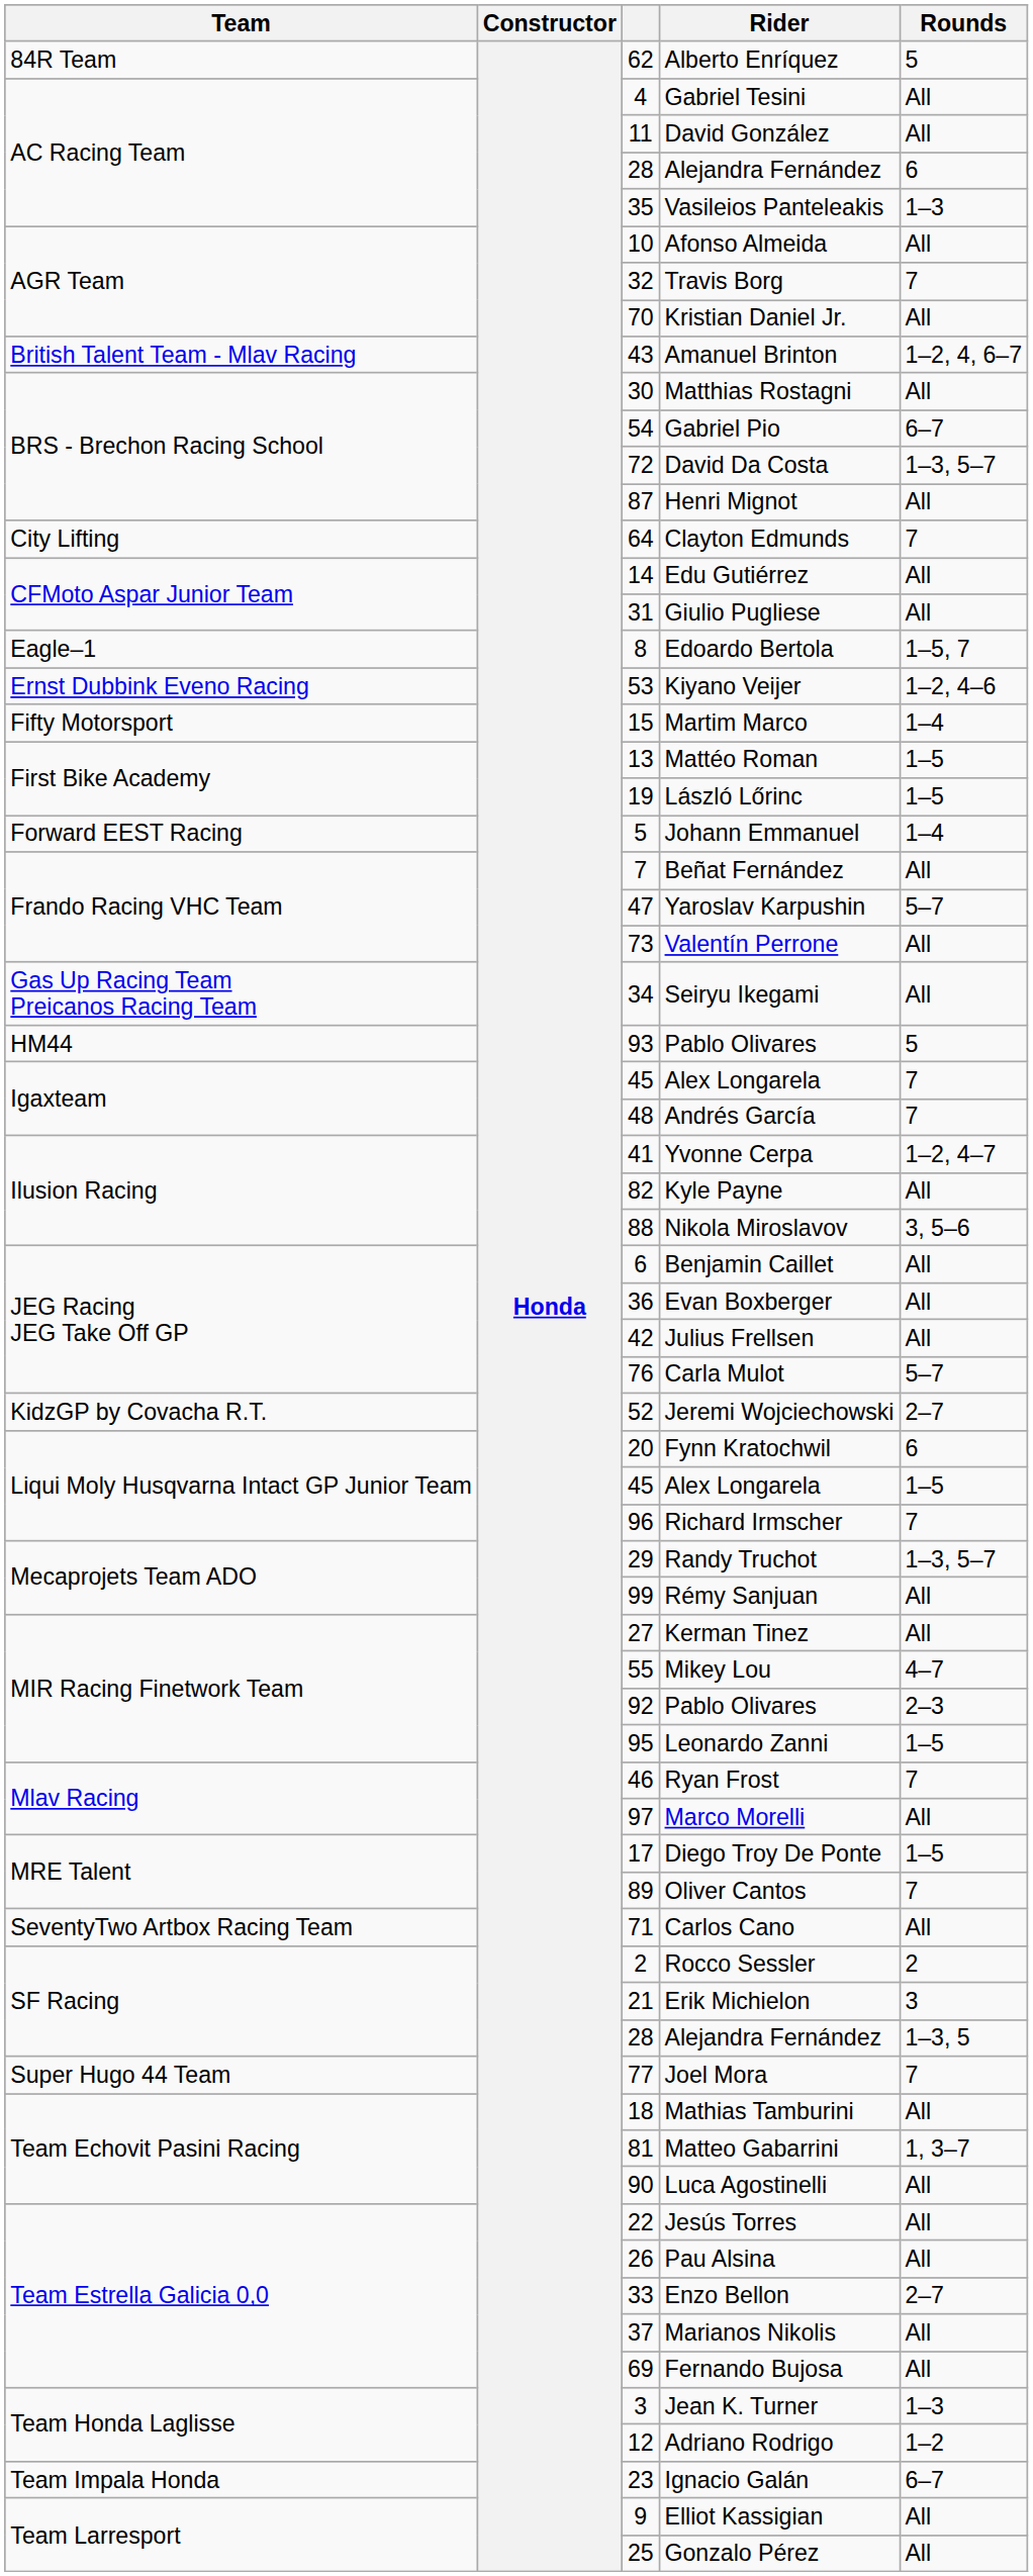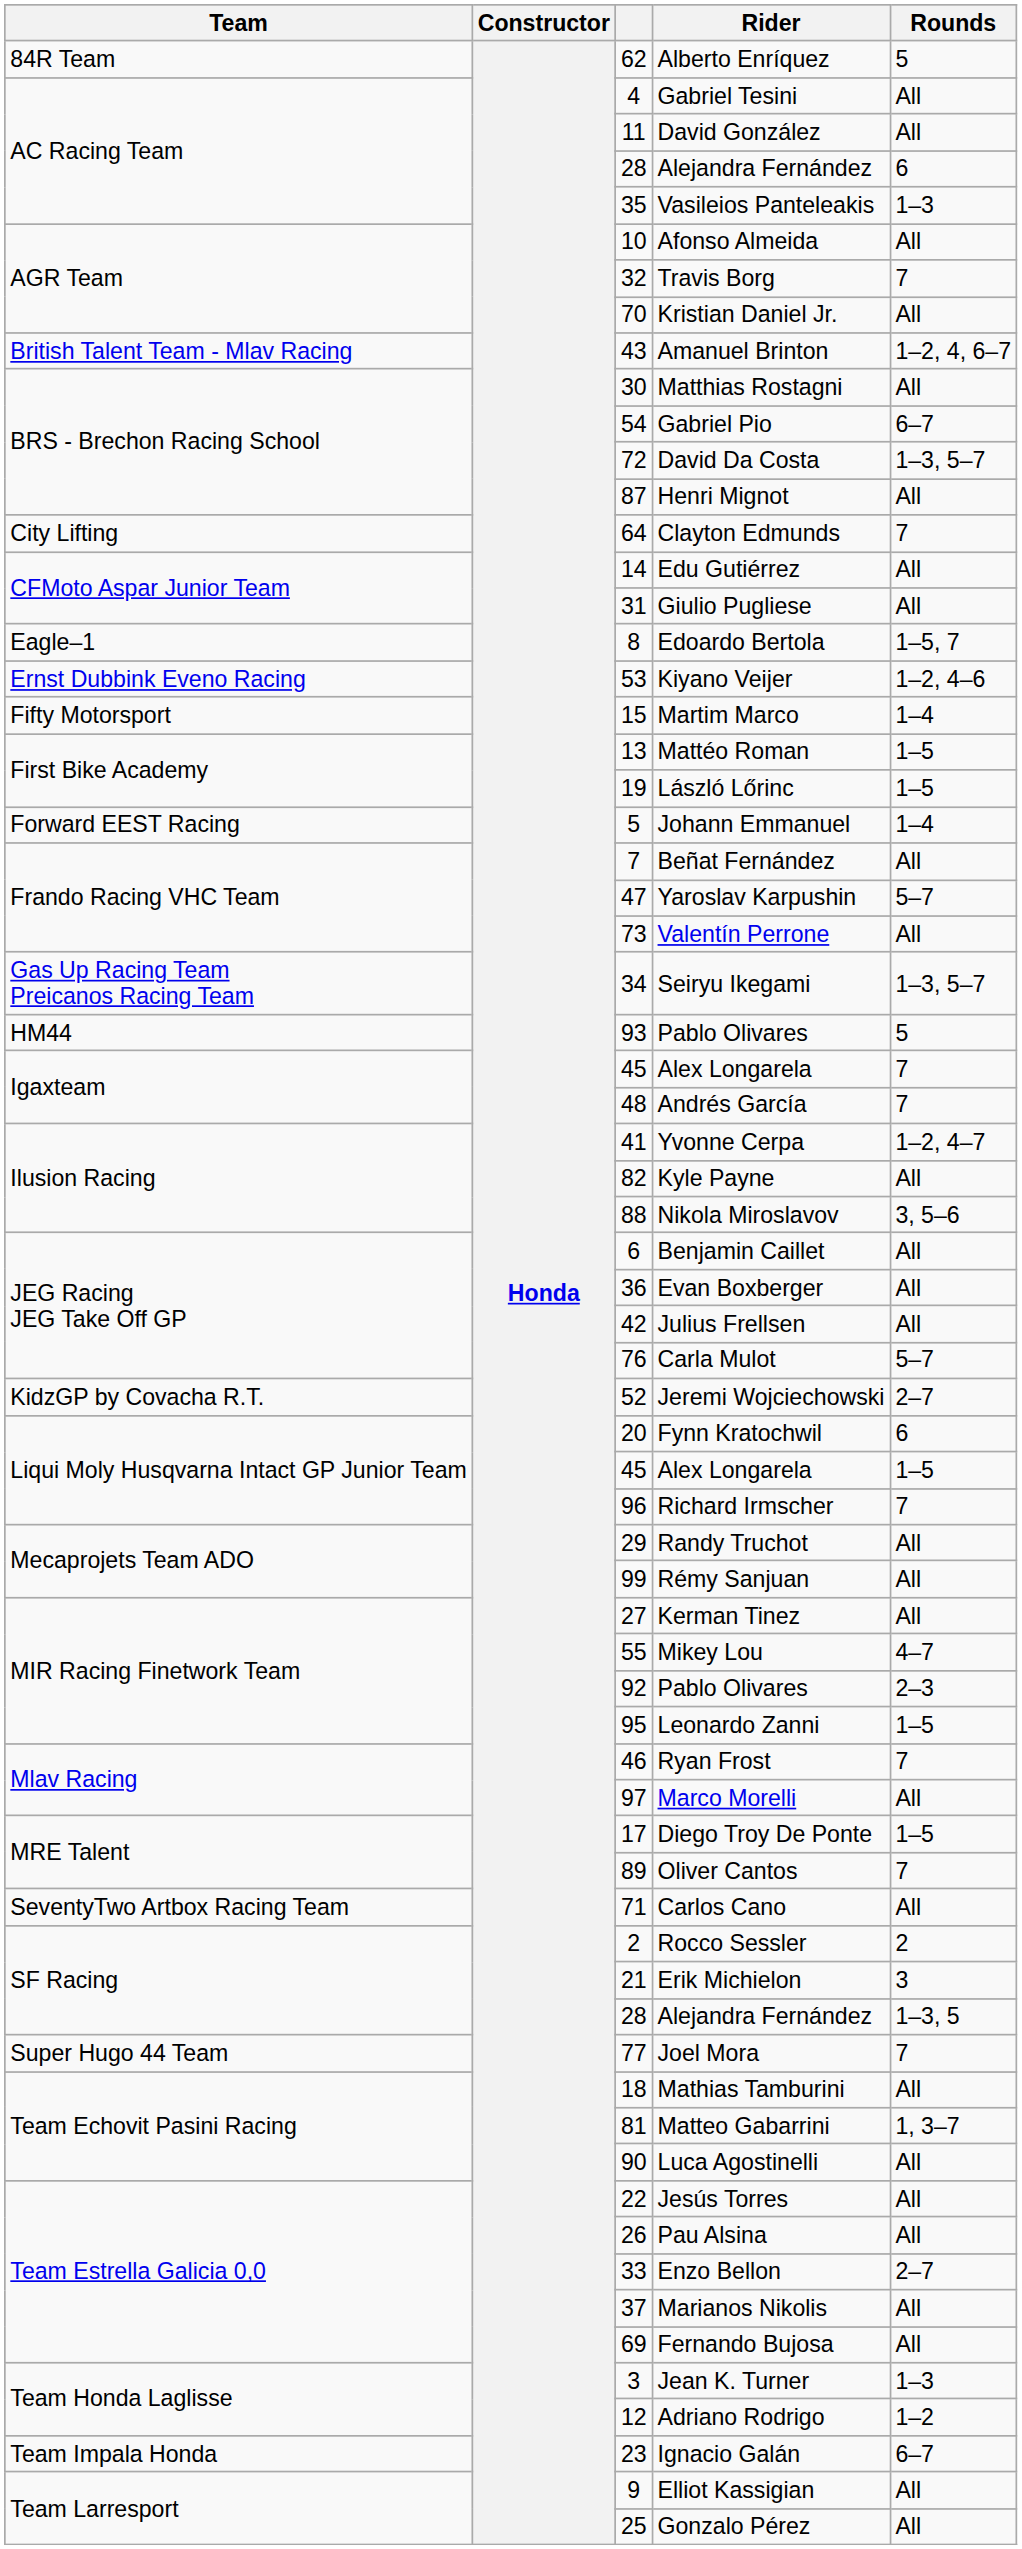 <table class="wikitable" style="font-size:85%;">
 <tr>
 <th>Team</th>
 <th>Constructor</th>
 <th></th>
 <th>Rider</th>
 <th>Rounds</th>
 </tr>
 <tr>
 <td> 84R Team</td>
 <th rowspan="68"><a href='#'>Honda</a></th>
 <td align="center">62</td>
 <td> Alberto Enríquez</td>
 <td>5</td>
 </tr>
 <tr>
 <td rowspan="4"> AC Racing Team</td>
 <td align="center">4</td>
 <td> Gabriel Tesini</td>
 <td>All</td>
 </tr>
 <tr>
 <td align="center">11</td>
 <td> David González</td>
 <td>All</td>
 </tr>
 <tr>
 <td align="center">28</td>
 <td> Alejandra Fernández</td>
 <td>6</td>
 </tr>
 <tr>
 <td align="center">35</td>
 <td> Vasileios Panteleakis</td>
 <td>1–3</td>
 </tr>
 <tr>
 <td rowspan="3"> AGR Team</td>
 <td align="center">10</td>
 <td> Afonso Almeida</td>
 <td>All</td>
 </tr>
 <tr>
 <td align="center">32</td>
 <td> Travis Borg</td>
 <td>7</td>
 </tr>
 <tr>
 <td align="center">70</td>
 <td> Kristian Daniel Jr.</td>
 <td>All</td>
 </tr>
 <tr>
 <td> <a href='#'>British Talent Team - Mlav Racing</a></td>
 <td align="center">43</td>
 <td> Amanuel Brinton</td>
 <td>1–2, 4, 6–7</td>
 </tr>
 <tr>
 <td rowspan="4"> BRS - Brechon Racing School</td>
 <td align="center">30</td>
 <td> Matthias Rostagni</td>
 <td>All</td>
 </tr>
 <tr>
 <td align="center">54</td>
 <td> Gabriel Pio</td>
 <td>6–7</td>
 </tr>
 <tr>
 <td align="center">72</td>
 <td> David Da Costa</td>
 <td>1–3, 5–7</td>
 </tr>
 <tr>
 <td align="center">87</td>
 <td> Henri Mignot</td>
 <td>All</td>
 </tr>
 <tr>
 <td> City Lifting</td>
 <td align="center">64</td>
 <td> Clayton Edmunds</td>
 <td>7</td>
 </tr>
 <tr>
 <td rowspan="2"> <a href='#'>CFMoto Aspar Junior Team</a></td>
 <td align="center">14</td>
 <td> Edu Gutiérrez</td>
 <td>All</td>
 </tr>
 <tr>
 <td align="center">31</td>
 <td> Giulio Pugliese</td>
 <td>All</td>
 </tr>
 <tr>
 <td> Eagle–1</td>
 <td align="center">8</td>
 <td> Edoardo Bertola</td>
 <td>1–5, 7</td>
 </tr>
 <tr>
 <td> <a href='#'>Ernst Dubbink Eveno Racing</a></td>
 <td align="center">53</td>
 <td> Kiyano Veijer</td>
 <td>1–2, 4–6</td>
 </tr>
 <tr>
 <td> Fifty Motorsport</td>
 <td align="center">15</td>
 <td> Martim Marco</td>
 <td>1–4</td>
 </tr>
 <tr>
 <td rowspan="2"> First Bike Academy</td>
 <td align="center">13</td>
 <td> Mattéo Roman</td>
 <td>1–5</td>
 </tr>
 <tr>
 <td align="center">19</td>
 <td> László Lőrinc</td>
 <td>1–5</td>
 </tr>
 <tr>
 <td> Forward EEST Racing</td>
 <td align="center">5</td>
 <td> Johann Emmanuel</td>
 <td>1–4</td>
 </tr>
 <tr>
 <td rowspan="3"> Frando Racing VHC Team</td>
 <td align="center">7</td>
 <td> Beñat Fernández</td>
 <td>All</td>
 </tr>
 <tr>
 <td align="center">47</td>
 <td> Yaroslav Karpushin</td>
 <td>5–7</td>
 </tr>
 <tr>
 <td align="center">73</td>
 <td> <a href='#'>Valentín Perrone</a></td>
 <td>All</td>
 </tr>
 <tr>
 <td> <a href='#'>Gas Up Racing Team</a><br> <a href='#'>Preicanos Racing Team</a></td>
 <td align="center">34</td>
 <td> Seiryu Ikegami</td>
-<td>All</td>
+<td>1–3, 5–7</td>
 </tr>
 <tr>
 <td> HM44</td>
 <td align="center">93</td>
 <td> Pablo Olivares</td>
 <td>5</td>
 </tr>
 <tr>
 <td rowspan="2"> Igaxteam</td>
 <td align="center">45</td>
 <td> Alex Longarela</td>
 <td>7</td>
 </tr>
 <tr>
 <td align="center">48</td>
 <td> Andrés García</td>
 <td>7</td>
 </tr>
 <tr>
 <td rowspan="3"> Ilusion Racing</td>
 <td align="center">41</td>
 <td> Yvonne Cerpa</td>
 <td>1–2, 4–7</td>
 </tr>
 <tr>
 <td align="center">82</td>
 <td> Kyle Payne</td>
 <td>All</td>
 </tr>
 <tr>
 <td align="center">88</td>
 <td> Nikola Miroslavov</td>
 <td>3, 5–6</td>
 </tr>
 <tr>
 <td rowspan="4"> JEG Racing<br>JEG Take Off GP</td>
 <td align="center">6</td>
 <td> Benjamin Caillet</td>
 <td>All</td>
 </tr>
 <tr>
 <td align="center">36</td>
 <td> Evan Boxberger</td>
 <td>All</td>
 </tr>
 <tr>
 <td align="center">42</td>
 <td> Julius Frellsen</td>
 <td>All</td>
 </tr>
 <tr>
 <td align="center">76</td>
 <td> Carla Mulot</td>
 <td>5–7</td>
 </tr>
 <tr>
 <td> KidzGP by Covacha R.T.</td>
 <td align="center">52</td>
 <td> Jeremi Wojciechowski</td>
 <td>2–7</td>
 </tr>
 <tr>
 <td rowspan="3"> Liqui Moly Husqvarna Intact GP Junior Team</td>
 <td align="center">20</td>
 <td> Fynn Kratochwil</td>
 <td>6</td>
 </tr>
 <tr>
 <td align="center">45</td>
 <td> Alex Longarela</td>
 <td>1–5</td>
 </tr>
 <tr>
 <td align="center">96</td>
 <td> Richard Irmscher</td>
 <td>7</td>
 </tr>
 <tr>
 <td rowspan="2"> Mecaprojets Team ADO</td>
 <td align="center">29</td>
 <td> Randy Truchot</td>
-<td>1–3, 5–7</td>
+<td>All</td>
 </tr>
 <tr>
 <td align="center">99</td>
 <td> Rémy Sanjuan</td>
 <td>All</td>
 </tr>
 <tr>
 <td rowspan="4"> MIR Racing Finetwork Team</td>
 <td align="center">27</td>
 <td> Kerman Tinez</td>
 <td>All</td>
 </tr>
 <tr>
 <td align="center">55</td>
 <td> Mikey Lou</td>
 <td>4–7</td>
 </tr>
 <tr>
 <td align="center">92</td>
 <td> Pablo Olivares</td>
 <td>2–3</td>
 </tr>
 <tr>
 <td align="center">95</td>
 <td> Leonardo Zanni</td>
 <td>1–5</td>
 </tr>
 <tr>
 <td rowspan="2"> <a href='#'>Mlav Racing</a></td>
 <td align="center">46</td>
 <td> Ryan Frost</td>
 <td>7</td>
 </tr>
 <tr>
 <td align="center">97</td>
 <td> <a href='#'>Marco Morelli</a></td>
 <td>All</td>
 </tr>
 <tr>
 <td rowspan="2"> MRE Talent</td>
 <td align="center">17</td>
 <td> Diego Troy De Ponte</td>
 <td>1–5</td>
 </tr>
 <tr>
 <td align="center">89</td>
 <td> Oliver Cantos</td>
 <td>7</td>
 </tr>
 <tr>
 <td> SeventyTwo Artbox Racing Team</td>
 <td align="center">71</td>
 <td> Carlos Cano</td>
 <td>All</td>
 </tr>
 <tr>
 <td rowspan="3"> SF Racing</td>
 <td align="center">2</td>
 <td> Rocco Sessler</td>
 <td>2</td>
 </tr>
 <tr>
 <td align="center">21</td>
 <td> Erik Michielon</td>
 <td>3</td>
 </tr>
 <tr>
 <td align="center">28</td>
 <td> Alejandra Fernández</td>
 <td>1–3, 5</td>
 </tr>
 <tr>
 <td> Super Hugo 44 Team</td>
 <td align="center">77</td>
 <td> Joel Mora</td>
 <td>7</td>
 </tr>
 <tr>
 <td rowspan="3"> Team Echovit Pasini Racing</td>
 <td align="center">18</td>
 <td> Mathias Tamburini</td>
 <td>All</td>
 </tr>
 <tr>
 <td align="center">81</td>
 <td> Matteo Gabarrini</td>
 <td>1, 3–7</td>
 </tr>
 <tr>
 <td align="center">90</td>
 <td> Luca Agostinelli</td>
 <td>All</td>
 </tr>
 <tr>
 <td rowspan="5"> <a href='#'>Team Estrella Galicia 0,0</a></td>
 <td align="center">22</td>
 <td> Jesús Torres</td>
 <td>All</td>
 </tr>
 <tr>
 <td align="center">26</td>
 <td> Pau Alsina</td>
 <td>All</td>
 </tr>
 <tr>
 <td align="center">33</td>
 <td> Enzo Bellon</td>
 <td>2–7</td>
 </tr>
 <tr>
 <td align="center">37</td>
 <td> Marianos Nikolis</td>
 <td>All</td>
 </tr>
 <tr>
 <td align="center">69</td>
 <td> Fernando Bujosa</td>
 <td>All</td>
 </tr>
 <tr>
 <td rowspan="2"> Team Honda Laglisse</td>
 <td align="center">3</td>
 <td> Jean K. Turner</td>
 <td>1–3</td>
 </tr>
 <tr>
 <td align="center">12</td>
 <td> Adriano Rodrigo</td>
 <td>1–2</td>
 </tr>
 <tr>
 <td> Team Impala Honda</td>
 <td align="center">23</td>
 <td> Ignacio Galán</td>
 <td>6–7</td>
 </tr>
 <tr>
 <td rowspan="2"> Team Larresport</td>
 <td align="center">9</td>
 <td> Elliot Kassigian</td>
 <td>All</td>
 </tr>
 <tr>
 <td align="center">25</td>
 <td> Gonzalo Pérez</td>
 <td>All</td>
 </tr>
 <tr>
 </tr>
 </table>
